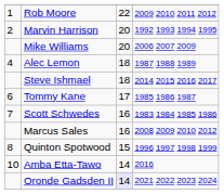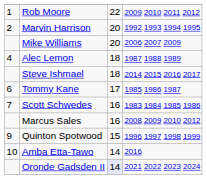 <table class="wikitable">
 <tr>
 </tr>
 <tr>
 <td>1</td>
 <td><a href='#'>Rob Moore</a></td>
 <td>22</td>
 <td style="font-size:80%;"><a href='#'>2009</a> <a href='#'>2010</a> <a href='#'>2011</a> <a href='#'>2012</a></td>
 </tr>
 <tr>
 <td>2</td>
 <td><a href='#'>Marvin Harrison</a></td>
 <td>20</td>
 <td style="font-size:80%;"><a href='#'>1992</a> <a href='#'>1993</a> <a href='#'>1994</a> <a href='#'>1995</a></td>
 </tr>
 <tr>
 <td></td>
 <td><a href='#'>Mike Williams</a></td>
 <td>20</td>
 <td style="font-size:80%;"><a href='#'>2006</a> <a href='#'>2007</a> <a href='#'>2009</a></td>
 </tr>
 <tr>
 <td>4</td>
 <td><a href='#'>Alec Lemon</a></td>
 <td>18</td>
 <td style="font-size:80%;"><a href='#'>1987</a> <a href='#'>1988</a> <a href='#'>1989</a></td>
 </tr>
 <tr>
 <td></td>
 <td><a href='#'>Steve Ishmael</a></td>
 <td>18</td>
 <td style="font-size:80%;"><a href='#'>2014</a> <a href='#'>2015</a> <a href='#'>2016</a> <a href='#'>2017</a></td>
 </tr>
 <tr>
 <td>6</td>
 <td><a href='#'>Tommy Kane</a></td>
 <td>17</td>
 <td style="font-size:80%;"><a href='#'>1985</a> <a href='#'>1986</a> <a href='#'>1987</a></td>
 </tr>
 <tr>
 <td>7</td>
 <td><a href='#'>Scott Schwedes</a></td>
 <td>16</td>
 <td style="font-size:80%;"><a href='#'>1983</a> <a href='#'>1984</a> <a href='#'>1985</a> <a href='#'>1986</a></td>
 </tr>
 <tr>
 <td></td>
 <td>Marcus Sales</td>
 <td>16</td>
 <td style="font-size:80%;"><a href='#'>2008</a> <a href='#'>2009</a> <a href='#'>2010</a> <a href='#'>2012</a></td>
 </tr>
 <tr>
-<td>8</td>
+<td>9</td>
 <td>Quinton Spotwood</td>
 <td>15</td>
 <td style="font-size:80%;"><a href='#'>1996</a> <a href='#'>1997</a> <a href='#'>1998</a> <a href='#'>1999</a></td>
 </tr>
 <tr>
 <td>10</td>
 <td><a href='#'>Amba Etta-Tawo</a></td>
 <td>14</td>
 <td style="font-size:80%;"><a href='#'>2016</a></td>
 </tr>
 <tr>
 <td></td>
 <td><a href='#'>Oronde Gadsden II</a></td>
 <td style="background: lavender;">14</td>
 <td style="font-size:80%;"><a href='#'>2021</a> <a href='#'>2022</a> <a href='#'>2023</a> <a href='#'>2024</a></td>
 </tr>
 </table>
